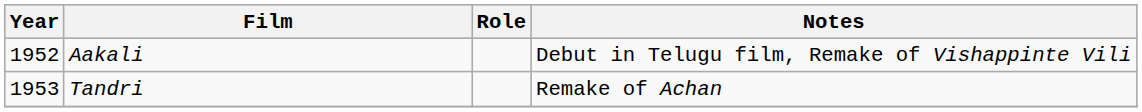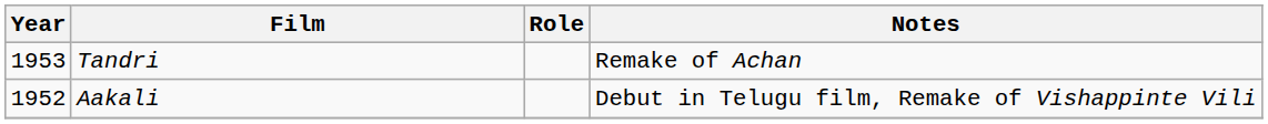 <table class="wikitable sortable">
 <tr>
 <th>Year</th>
 <th width=250>Film</th>
 <th>Role</th>
 <th>Notes</th>
 </tr>
 <tr>
+<td>1953</td>
+<td><em>Tandri</em></td>
+<td></td>
+<td>Remake of <em>Achan</em></td>
+</tr>
+<tr>
 <td>1952</td>
 <td><em>Aakali</em></td>
 <td></td>
 <td>Debut in Telugu film, Remake of <em>Vishappinte Vili</em></td>
 </tr>
 <tr>
-<td>1953</td>
-<td><em>Tandri</em></td>
-<td></td>
-<td>Remake of <em>Achan</em></td>
-</tr>
-<tr>
 </tr>
 </table>
